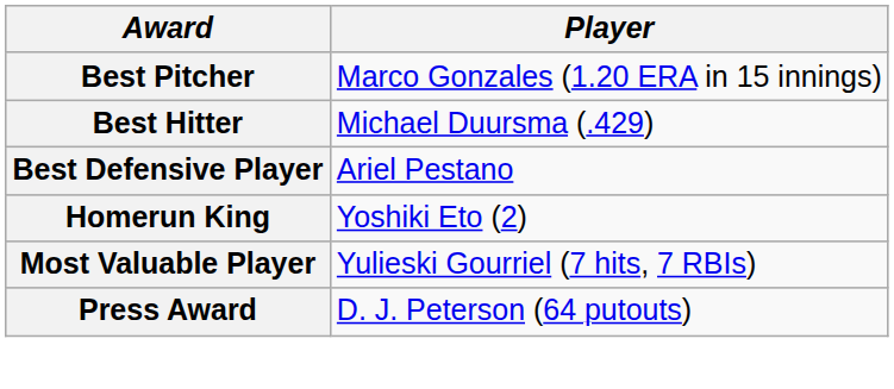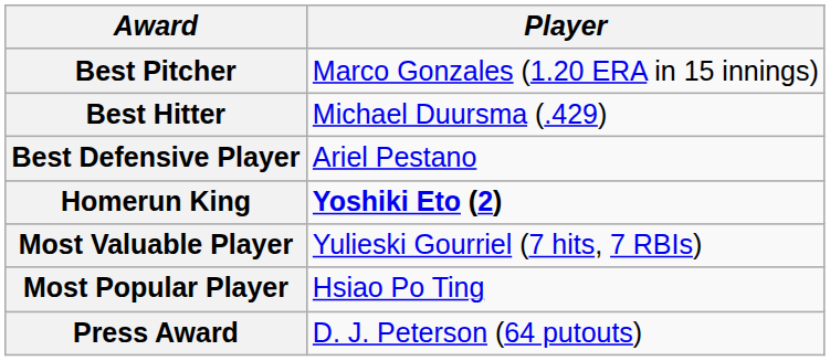 <table class="wikitable" border="1">
 <tr>
 <th><em>Award</em></th>
 <th><em>Player</em> </th>
 </tr>
 <tr>
 <th>Best Pitcher</th>
 <td> <a href='#'>Marco Gonzales</a> (<a href='#'>1.20 ERA</a> in 15 innings)</td>
 </tr>
 <tr>
 <th>Best Hitter</th>
 <td> <a href='#'>Michael Duursma</a> (<a href='#'>.429</a>)</td>
 </tr>
 <tr>
 <th>Best Defensive Player</th>
 <td> <a href='#'>Ariel Pestano</a></td>
 </tr>
 <tr>
 <th>Homerun King</th>
-<td> <a href='#'>Yoshiki Eto</a> (<a href='#'>2</a>)</td>
+<td><strong> <a href='#'>Yoshiki Eto</a> (<a href='#'>2</a>)</strong></td>
 </tr>
 <tr>
 <th>Most Valuable Player</th>
 <td> <a href='#'>Yulieski Gourriel</a> (<a href='#'>7 hits</a>, <a href='#'>7 RBIs</a>)</td>
 </tr>
 <tr>
+<th>Most Popular Player</th>
+<td> <a href='#'>Hsiao Po Ting</a></td>
+</tr>
+<tr>
 <th>Press Award</th>
 <td> <a href='#'>D. J. Peterson</a> (<a href='#'>64 putouts</a>)</td>
 </tr>
 </table>
